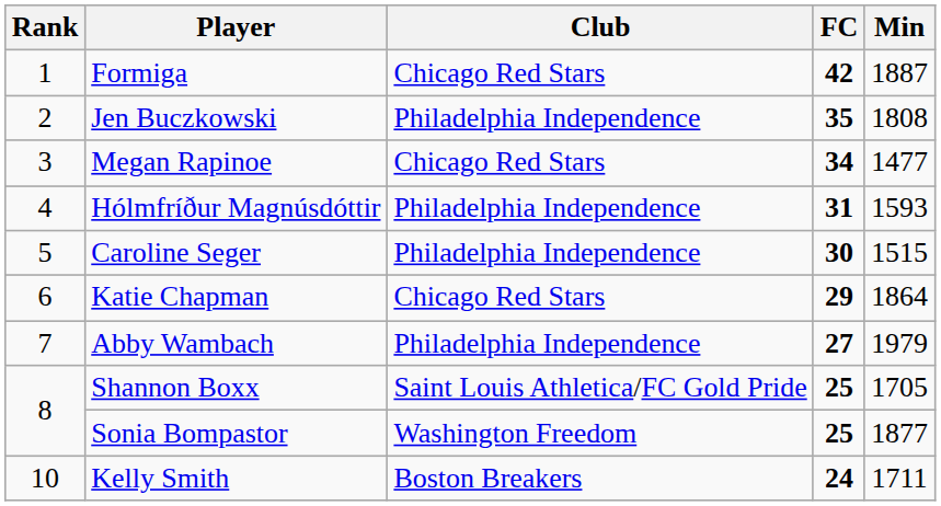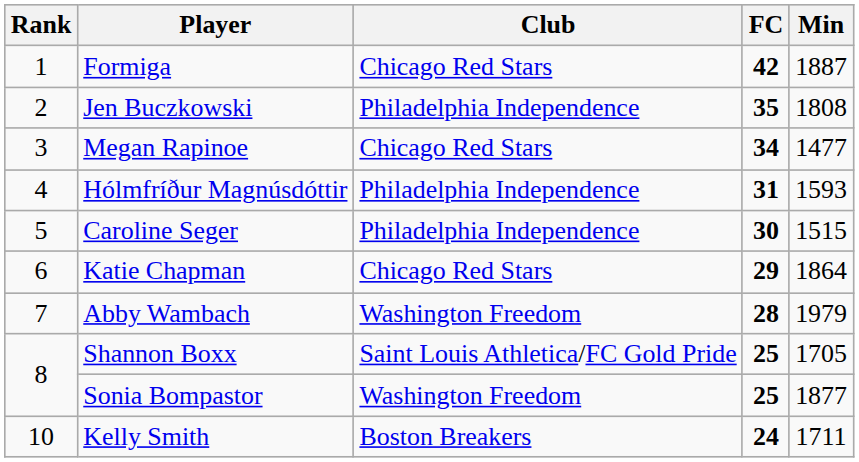 <table class=wikitable>
 <tr>
 <th>Rank</th>
 <th>Player</th>
 <th>Club</th>
 <th>FC</th>
 <th>Min</th>
 </tr>
 <tr>
 <td align=center>1</td>
 <td> <a href='#'>Formiga</a></td>
 <td><a href='#'>Chicago Red Stars</a></td>
 <td align=center><strong>42</strong></td>
 <td align=center>1887</td>
 </tr>
 <tr>
 <td align=center>2</td>
 <td> <a href='#'>Jen Buczkowski</a></td>
 <td><a href='#'>Philadelphia Independence</a></td>
 <td align=center><strong>35</strong></td>
 <td align=center>1808</td>
 </tr>
 <tr>
 <td align=center>3</td>
 <td> <a href='#'>Megan Rapinoe</a></td>
 <td><a href='#'>Chicago Red Stars</a></td>
 <td align=center><strong>34</strong></td>
 <td align=center>1477</td>
 </tr>
 <tr>
 <td align=center>4</td>
 <td> <a href='#'>Hólmfríður Magnúsdóttir</a></td>
 <td><a href='#'>Philadelphia Independence</a></td>
 <td align=center><strong>31</strong></td>
 <td align=center>1593</td>
 </tr>
 <tr>
 <td align=center>5</td>
 <td> <a href='#'>Caroline Seger</a></td>
 <td><a href='#'>Philadelphia Independence</a></td>
 <td align=center><strong>30</strong></td>
 <td align=center>1515</td>
 </tr>
 <tr>
 <td align=center>6</td>
 <td> <a href='#'>Katie Chapman</a></td>
 <td><a href='#'>Chicago Red Stars</a></td>
 <td align=center><strong>29</strong></td>
 <td align=center>1864</td>
 </tr>
 <tr>
 <td align=center>7</td>
 <td> <a href='#'>Abby Wambach</a></td>
-<td><a href='#'>Philadelphia Independence</a></td>
-<td align=center><strong>27</strong></td>
+<td><a href='#'>Washington Freedom</a></td>
+<td align=center><strong>28</strong></td>
 <td align=center>1979</td>
 </tr>
 <tr>
 <td rowspan=2 align=center>8</td>
 <td> <a href='#'>Shannon Boxx</a></td>
 <td><a href='#'>Saint Louis Athletica</a>/<a href='#'>FC Gold Pride</a></td>
 <td align=center><strong>25</strong></td>
 <td align=center>1705</td>
 </tr>
 <tr>
 <td> <a href='#'>Sonia Bompastor</a></td>
 <td><a href='#'>Washington Freedom</a></td>
 <td align=center><strong>25</strong></td>
 <td align=center>1877</td>
 </tr>
 <tr>
 <td align=center>10</td>
 <td> <a href='#'>Kelly Smith</a></td>
 <td><a href='#'>Boston Breakers</a></td>
 <td align=center><strong>24</strong></td>
 <td align=center>1711</td>
 </tr>
 </table>
